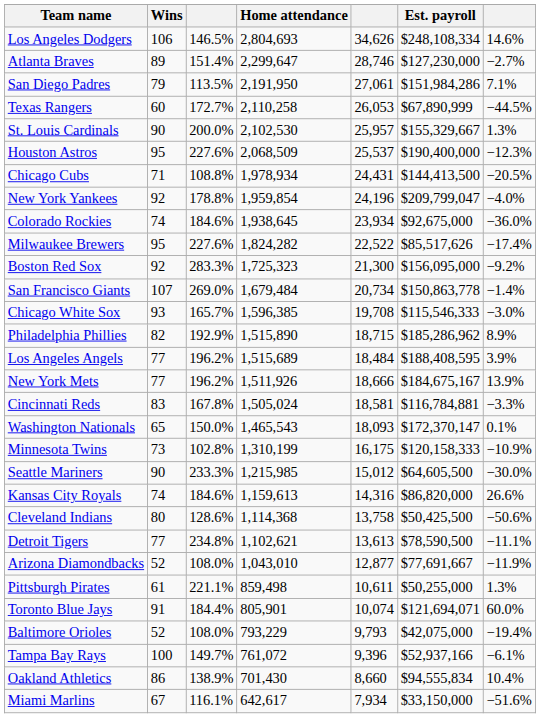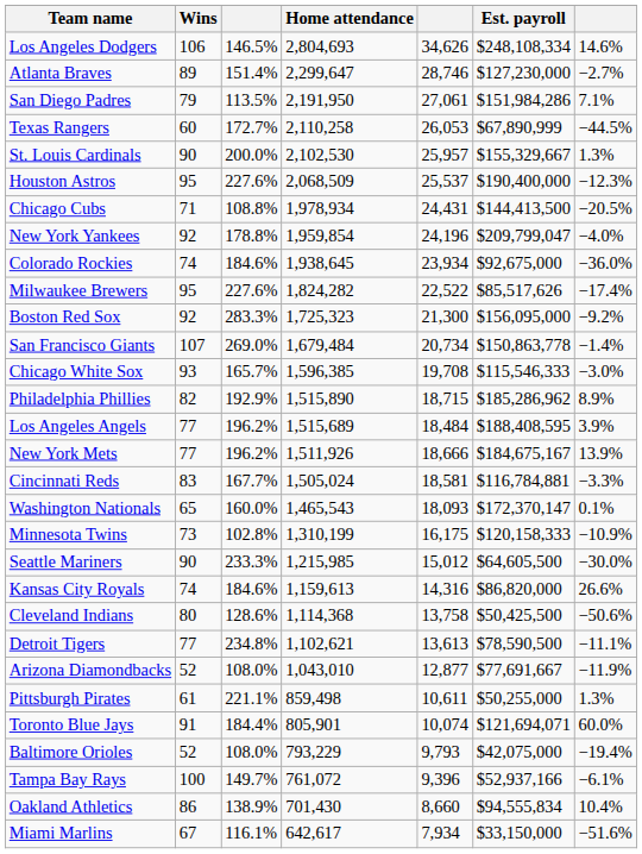 <table class="wikitable sortable">
 <tr style="text-align:center; font-size:larger;">
 </tr>
 <tr>
 <th>Team name</th>
 <th>Wins</th>
 <th></th>
 <th>Home attendance</th>
 <th></th>
 <th>Est. payroll</th>
 <th></th>
 </tr>
 <tr>
 <td><a href='#'>Los Angeles Dodgers</a></td>
 <td>106</td>
 <td>146.5%</td>
 <td>2,804,693</td>
 <td>34,626</td>
 <td>$248,108,334</td>
 <td>14.6%</td>
 </tr>
 <tr>
 <td><a href='#'>Atlanta Braves</a></td>
 <td>89</td>
 <td>151.4%</td>
 <td>2,299,647</td>
 <td>28,746</td>
 <td>$127,230,000</td>
 <td>−2.7%</td>
 </tr>
 <tr>
 <td><a href='#'>San Diego Padres</a></td>
 <td>79</td>
 <td>113.5%</td>
 <td>2,191,950</td>
 <td>27,061</td>
 <td>$151,984,286</td>
 <td>7.1%</td>
 </tr>
 <tr>
 <td><a href='#'>Texas Rangers</a></td>
 <td>60</td>
 <td>172.7%</td>
 <td>2,110,258</td>
 <td>26,053</td>
 <td>$67,890,999</td>
 <td>−44.5%</td>
 </tr>
 <tr>
 <td><a href='#'>St. Louis Cardinals</a></td>
 <td>90</td>
 <td>200.0%</td>
 <td>2,102,530</td>
 <td>25,957</td>
 <td>$155,329,667</td>
 <td>1.3%</td>
 </tr>
 <tr>
 <td><a href='#'>Houston Astros</a></td>
 <td>95</td>
 <td>227.6%</td>
 <td>2,068,509</td>
 <td>25,537</td>
 <td>$190,400,000</td>
 <td>−12.3%</td>
 </tr>
 <tr>
 <td><a href='#'>Chicago Cubs</a></td>
 <td>71</td>
 <td>108.8%</td>
 <td>1,978,934</td>
 <td>24,431</td>
 <td>$144,413,500</td>
 <td>−20.5%</td>
 </tr>
 <tr>
 <td><a href='#'>New York Yankees</a></td>
 <td>92</td>
 <td>178.8%</td>
 <td>1,959,854</td>
 <td>24,196</td>
 <td>$209,799,047</td>
 <td>−4.0%</td>
 </tr>
 <tr>
 <td><a href='#'>Colorado Rockies</a></td>
 <td>74</td>
 <td>184.6%</td>
 <td>1,938,645</td>
 <td>23,934</td>
 <td>$92,675,000</td>
 <td>−36.0%</td>
 </tr>
 <tr>
 <td><a href='#'>Milwaukee Brewers</a></td>
 <td>95</td>
 <td>227.6%</td>
 <td>1,824,282</td>
 <td>22,522</td>
 <td>$85,517,626</td>
 <td>−17.4%</td>
 </tr>
 <tr>
 <td><a href='#'>Boston Red Sox</a></td>
 <td>92</td>
 <td>283.3%</td>
 <td>1,725,323</td>
 <td>21,300</td>
 <td>$156,095,000</td>
 <td>−9.2%</td>
 </tr>
 <tr>
 <td><a href='#'>San Francisco Giants</a></td>
 <td>107</td>
 <td>269.0%</td>
 <td>1,679,484</td>
 <td>20,734</td>
 <td>$150,863,778</td>
 <td>−1.4%</td>
 </tr>
 <tr>
 <td><a href='#'>Chicago White Sox</a></td>
 <td>93</td>
 <td>165.7%</td>
 <td>1,596,385</td>
 <td>19,708</td>
 <td>$115,546,333</td>
 <td>−3.0%</td>
 </tr>
 <tr>
 <td><a href='#'>Philadelphia Phillies</a></td>
 <td>82</td>
 <td>192.9%</td>
 <td>1,515,890</td>
 <td>18,715</td>
 <td>$185,286,962</td>
 <td>8.9%</td>
 </tr>
 <tr>
 <td><a href='#'>Los Angeles Angels</a></td>
 <td>77</td>
 <td>196.2%</td>
 <td>1,515,689</td>
 <td>18,484</td>
 <td>$188,408,595</td>
 <td>3.9%</td>
 </tr>
 <tr>
 <td><a href='#'>New York Mets</a></td>
 <td>77</td>
 <td>196.2%</td>
 <td>1,511,926</td>
 <td>18,666</td>
 <td>$184,675,167</td>
 <td>13.9%</td>
 </tr>
 <tr>
 <td><a href='#'>Cincinnati Reds</a></td>
 <td>83</td>
-<td>167.8%</td>
+<td>167.7%</td>
 <td>1,505,024</td>
 <td>18,581</td>
 <td>$116,784,881</td>
 <td>−3.3%</td>
 </tr>
 <tr>
 <td><a href='#'>Washington Nationals</a></td>
 <td>65</td>
-<td>150.0%</td>
+<td>160.0%</td>
 <td>1,465,543</td>
 <td>18,093</td>
 <td>$172,370,147</td>
 <td>0.1%</td>
 </tr>
 <tr>
 <td><a href='#'>Minnesota Twins</a></td>
 <td>73</td>
 <td>102.8%</td>
 <td>1,310,199</td>
 <td>16,175</td>
 <td>$120,158,333</td>
 <td>−10.9%</td>
 </tr>
 <tr>
 <td><a href='#'>Seattle Mariners</a></td>
 <td>90</td>
 <td>233.3%</td>
 <td>1,215,985</td>
 <td>15,012</td>
 <td>$64,605,500</td>
 <td>−30.0%</td>
 </tr>
 <tr>
 <td><a href='#'>Kansas City Royals</a></td>
 <td>74</td>
 <td>184.6%</td>
 <td>1,159,613</td>
 <td>14,316</td>
 <td>$86,820,000</td>
 <td>26.6%</td>
 </tr>
 <tr>
 <td><a href='#'>Cleveland Indians</a></td>
 <td>80</td>
 <td>128.6%</td>
 <td>1,114,368</td>
 <td>13,758</td>
 <td>$50,425,500</td>
 <td>−50.6%</td>
 </tr>
 <tr>
 <td><a href='#'>Detroit Tigers</a></td>
 <td>77</td>
 <td>234.8%</td>
 <td>1,102,621</td>
 <td>13,613</td>
 <td>$78,590,500</td>
 <td>−11.1%</td>
 </tr>
 <tr>
 <td><a href='#'>Arizona Diamondbacks</a></td>
 <td>52</td>
 <td>108.0%</td>
 <td>1,043,010</td>
 <td>12,877</td>
 <td>$77,691,667</td>
 <td>−11.9%</td>
 </tr>
 <tr>
 <td><a href='#'>Pittsburgh Pirates</a></td>
 <td>61</td>
 <td>221.1%</td>
 <td>859,498</td>
 <td>10,611</td>
 <td>$50,255,000</td>
 <td>1.3%</td>
 </tr>
 <tr>
 <td><a href='#'>Toronto Blue Jays</a></td>
 <td>91</td>
 <td>184.4%</td>
 <td>805,901</td>
 <td>10,074</td>
 <td>$121,694,071</td>
 <td>60.0%</td>
 </tr>
 <tr>
 <td><a href='#'>Baltimore Orioles</a></td>
 <td>52</td>
 <td>108.0%</td>
 <td>793,229</td>
 <td>9,793</td>
 <td>$42,075,000</td>
 <td>−19.4%</td>
 </tr>
 <tr>
 <td><a href='#'>Tampa Bay Rays</a></td>
 <td>100</td>
 <td>149.7%</td>
 <td>761,072</td>
 <td>9,396</td>
 <td>$52,937,166</td>
 <td>−6.1%</td>
 </tr>
 <tr>
 <td><a href='#'>Oakland Athletics</a></td>
 <td>86</td>
 <td>138.9%</td>
 <td>701,430</td>
 <td>8,660</td>
 <td>$94,555,834</td>
 <td>10.4%</td>
 </tr>
 <tr>
 <td><a href='#'>Miami Marlins</a></td>
 <td>67</td>
 <td>116.1%</td>
 <td>642,617</td>
 <td>7,934</td>
 <td>$33,150,000</td>
 <td>−51.6%</td>
 </tr>
 </table>
